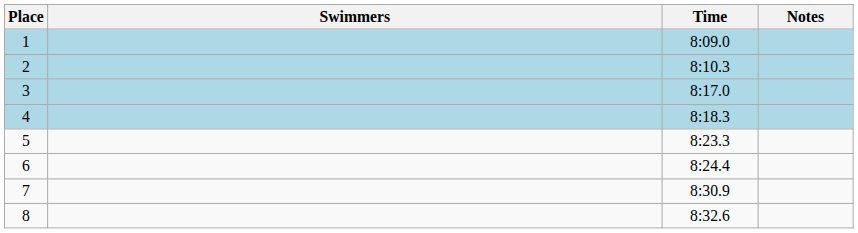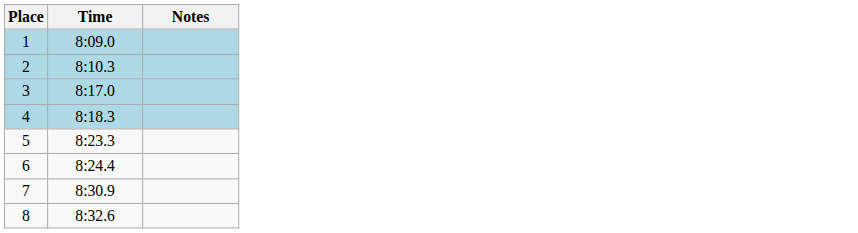 <table class=wikitable style="text-align:center">
 <tr>
 <th>Place</th>
-<th width=620>Swimmers</th>
 <th width=90>Time</th>
 <th width=90>Notes</th>
 </tr>
 <tr bgcolor=lightblue>
 <td>1</td>
-<td align=left></td>
 <td>8:09.0</td>
 <td></td>
 </tr>
 <tr bgcolor=lightblue>
 <td>2</td>
-<td align=left></td>
 <td>8:10.3</td>
 <td></td>
 </tr>
 <tr bgcolor=lightblue>
 <td>3</td>
-<td align=left></td>
 <td>8:17.0</td>
 <td></td>
 </tr>
 <tr bgcolor=lightblue>
 <td>4</td>
-<td align=left></td>
 <td>8:18.3</td>
 <td></td>
 </tr>
 <tr>
 <td>5</td>
-<td align=left></td>
 <td>8:23.3</td>
 <td></td>
 </tr>
 <tr>
 <td>6</td>
-<td align=left></td>
 <td>8:24.4</td>
 <td></td>
 </tr>
 <tr>
 <td>7</td>
-<td align=left></td>
 <td>8:30.9</td>
 <td></td>
 </tr>
 <tr>
 <td>8</td>
-<td align=left></td>
 <td>8:32.6</td>
 <td></td>
 </tr>
 </table>
